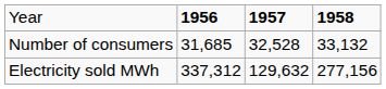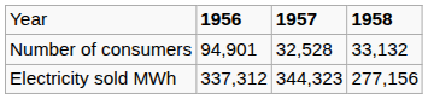 <table class="wikitable">
 <tr>
 <td>Year</td>
 <td><strong>1956</strong></td>
 <td><strong>1957</strong></td>
 <td><strong>1958</strong></td>
 </tr>
 <tr>
 <td>Number of consumers</td>
-<td>31,685</td>
+<td>94,901</td>
 <td>32,528</td>
 <td>33,132</td>
 </tr>
 <tr>
 <td>Electricity sold MWh</td>
 <td>337,312</td>
-<td>129,632</td>
+<td>344,323</td>
 <td>277,156</td>
 </tr>
 </table>
